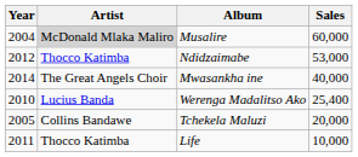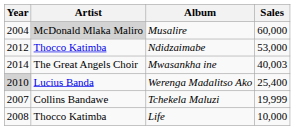 <table class="wikitable">
 <tr>
 <th>Year</th>
 <th>Artist</th>
 <th>Album</th>
 <th>Sales</th>
 </tr>
 <tr>
 <td>2004</td>
 <td style="background: lightgrey;">McDonald Mlaka Maliro</td>
 <td><em>Musalire</em></td>
 <td>60,000</td>
 </tr>
 <tr>
 <td>2012</td>
 <td><a href='#'>Thocco Katimba</a></td>
 <td><em>Ndidzaimabe</em></td>
 <td>53,000</td>
 </tr>
 <tr>
 <td>2014</td>
 <td>The Great Angels Choir</td>
 <td><em>Mwasankha ine</em></td>
-<td>40,000 </td>
+<td>40,003 </td>
 </tr>
 <tr>
-<td>2010</td>
+<td style="background: lightgrey;">2010</td>
 <td><a href='#'>Lucius Banda</a></td>
 <td><em>Werenga Madalitso Ako</em></td>
 <td>25,400</td>
 </tr>
 <tr>
-<td>2005</td>
+<td>2007</td>
 <td>Collins Bandawe</td>
 <td><em>Tchekela Maluzi</em></td>
-<td>20,000</td>
+<td>19,999</td>
 </tr>
 <tr>
-<td>2011</td>
+<td>2008</td>
 <td>Thocco Katimba</td>
 <td><em>Life</em></td>
 <td>10,000</td>
 </tr>
 </table>
